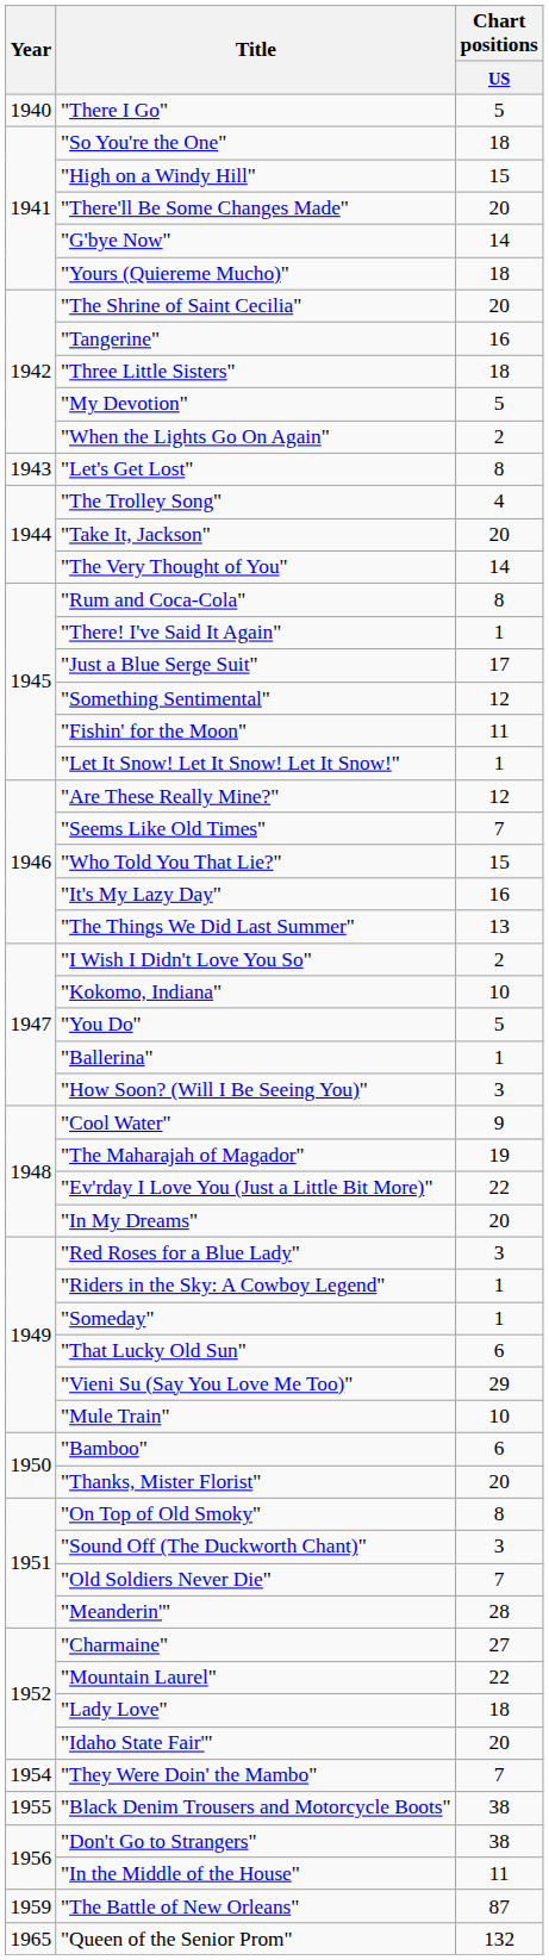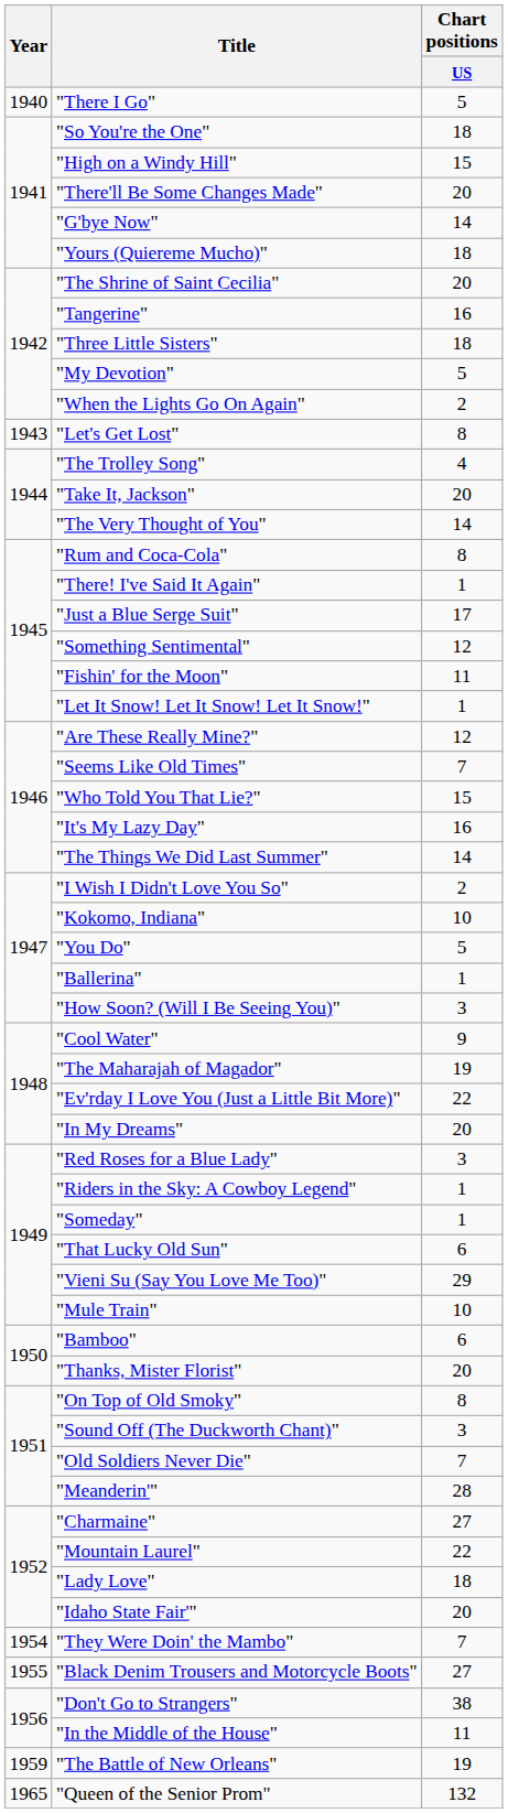 <table class="wikitable">
 <tr>
 <th rowspan="2">Year</th>
 <th rowspan="2">Title</th>
 <th>Chart positions</th>
 </tr>
 <tr>
 <th style="width:45px;"><small><a href='#'>US</a></small></th>
 </tr>
 <tr>
 <td>1940</td>
 <td>"<a href='#'>There I Go</a>"</td>
 <td style="text-align:center;">5</td>
 </tr>
 <tr>
 <td rowspan="5">1941</td>
 <td>"<a href='#'>So You're the One</a>"</td>
 <td style="text-align:center;">18</td>
 </tr>
 <tr>
 <td>"<a href='#'>High on a Windy Hill</a>"</td>
 <td style="text-align:center;">15</td>
 </tr>
 <tr>
 <td>"<a href='#'>There'll Be Some Changes Made</a>"</td>
 <td style="text-align:center;">20</td>
 </tr>
 <tr>
 <td>"<a href='#'>G'bye Now</a>"</td>
 <td style="text-align:center;">14</td>
 </tr>
 <tr>
 <td>"<a href='#'>Yours (Quiereme Mucho)</a>"</td>
 <td style="text-align:center;">18</td>
 </tr>
 <tr>
 <td rowspan="5">1942</td>
 <td>"<a href='#'>The Shrine of Saint Cecilia</a>"</td>
 <td style="text-align:center;">20</td>
 </tr>
 <tr>
 <td>"<a href='#'>Tangerine</a>"</td>
 <td style="text-align:center;">16</td>
 </tr>
 <tr>
 <td>"<a href='#'>Three Little Sisters</a>"</td>
 <td style="text-align:center;">18</td>
 </tr>
 <tr>
 <td>"<a href='#'>My Devotion</a>"</td>
 <td style="text-align:center;">5</td>
 </tr>
 <tr>
 <td>"<a href='#'>When the Lights Go On Again</a>"</td>
 <td style="text-align:center;">2</td>
 </tr>
 <tr>
 <td>1943</td>
 <td>"<a href='#'>Let's Get Lost</a>"</td>
 <td style="text-align:center;">8</td>
 </tr>
 <tr>
 <td rowspan="3">1944</td>
 <td>"<a href='#'>The Trolley Song</a>"</td>
 <td style="text-align:center;">4</td>
 </tr>
 <tr>
 <td>"<a href='#'>Take It, Jackson</a>"</td>
 <td style="text-align:center;">20</td>
 </tr>
 <tr>
 <td>"<a href='#'>The Very Thought of You</a>"</td>
 <td style="text-align:center;">14</td>
 </tr>
 <tr>
 <td rowspan="6">1945</td>
 <td>"<a href='#'>Rum and Coca-Cola</a>"</td>
 <td style="text-align:center;">8</td>
 </tr>
 <tr>
 <td>"<a href='#'>There! I've Said It Again</a>"</td>
 <td style="text-align:center;">1</td>
 </tr>
 <tr>
 <td>"<a href='#'>Just a Blue Serge Suit</a>"</td>
 <td style="text-align:center;">17</td>
 </tr>
 <tr>
 <td>"<a href='#'>Something Sentimental</a>"</td>
 <td style="text-align:center;">12</td>
 </tr>
 <tr>
 <td>"<a href='#'>Fishin' for the Moon</a>"</td>
 <td style="text-align:center;">11</td>
 </tr>
 <tr>
 <td>"<a href='#'>Let It Snow! Let It Snow! Let It Snow!</a>"</td>
 <td style="text-align:center;">1</td>
 </tr>
 <tr>
 <td rowspan="5">1946</td>
 <td>"<a href='#'>Are These Really Mine?</a>"</td>
 <td style="text-align:center;">12</td>
 </tr>
 <tr>
 <td>"<a href='#'>Seems Like Old Times</a>"</td>
 <td style="text-align:center;">7</td>
 </tr>
 <tr>
 <td>"<a href='#'>Who Told You That Lie?</a>"</td>
 <td style="text-align:center;">15</td>
 </tr>
 <tr>
 <td>"<a href='#'>It's My Lazy Day</a>"</td>
 <td style="text-align:center;">16</td>
 </tr>
 <tr>
 <td>"<a href='#'>The Things We Did Last Summer</a>"</td>
-<td style="text-align:center;">13</td>
+<td style="text-align:center;">14</td>
 </tr>
 <tr>
 <td rowspan="5">1947</td>
 <td>"<a href='#'>I Wish I Didn't Love You So</a>"</td>
 <td style="text-align:center;">2</td>
 </tr>
 <tr>
 <td>"<a href='#'>Kokomo, Indiana</a>"</td>
 <td style="text-align:center;">10</td>
 </tr>
 <tr>
 <td>"<a href='#'>You Do</a>"</td>
 <td style="text-align:center;">5</td>
 </tr>
 <tr>
 <td>"<a href='#'>Ballerina</a>"</td>
 <td style="text-align:center;">1</td>
 </tr>
 <tr>
 <td>"<a href='#'>How Soon? (Will I Be Seeing You)</a>"</td>
 <td style="text-align:center;">3</td>
 </tr>
 <tr>
 <td rowspan="4">1948</td>
 <td>"<a href='#'>Cool Water</a>"</td>
 <td style="text-align:center;">9</td>
 </tr>
 <tr>
 <td>"<a href='#'>The Maharajah of Magador</a>"</td>
 <td style="text-align:center;">19</td>
 </tr>
 <tr>
 <td>"<a href='#'>Ev'rday I Love You (Just a Little Bit More)</a>"</td>
 <td style="text-align:center;">22</td>
 </tr>
 <tr>
 <td>"<a href='#'>In My Dreams</a>"</td>
 <td style="text-align:center;">20</td>
 </tr>
 <tr>
 <td rowspan="6">1949</td>
 <td>"<a href='#'>Red Roses for a Blue Lady</a>"</td>
 <td style="text-align:center;">3</td>
 </tr>
 <tr>
 <td>"<a href='#'>Riders in the Sky: A Cowboy Legend</a>"</td>
 <td style="text-align:center;">1</td>
 </tr>
 <tr>
 <td>"<a href='#'>Someday</a>"</td>
 <td style="text-align:center;">1</td>
 </tr>
 <tr>
 <td>"<a href='#'>That Lucky Old Sun</a>"</td>
 <td style="text-align:center;">6</td>
 </tr>
 <tr>
 <td>"<a href='#'>Vieni Su (Say You Love Me Too)</a>"</td>
 <td style="text-align:center;">29</td>
 </tr>
 <tr>
 <td>"<a href='#'>Mule Train</a>"</td>
 <td style="text-align:center;">10</td>
 </tr>
 <tr>
 <td rowspan="2">1950</td>
 <td>"<a href='#'>Bamboo</a>"</td>
 <td style="text-align:center;">6</td>
 </tr>
 <tr>
 <td>"<a href='#'>Thanks, Mister Florist</a>"</td>
 <td style="text-align:center;">20</td>
 </tr>
 <tr>
 <td rowspan="4">1951</td>
 <td>"<a href='#'>On Top of Old Smoky</a>"</td>
 <td style="text-align:center;">8</td>
 </tr>
 <tr>
 <td>"<a href='#'>Sound Off (The Duckworth Chant)</a>"</td>
 <td style="text-align:center;">3</td>
 </tr>
 <tr>
 <td>"<a href='#'>Old Soldiers Never Die</a>"</td>
 <td style="text-align:center;">7</td>
 </tr>
 <tr>
 <td>"<a href='#'>Meanderin'</a>"</td>
 <td style="text-align:center;">28</td>
 </tr>
 <tr>
 <td rowspan="4">1952</td>
 <td>"<a href='#'>Charmaine</a>"</td>
 <td style="text-align:center;">27</td>
 </tr>
 <tr>
 <td>"<a href='#'>Mountain Laurel</a>"</td>
 <td style="text-align:center;">22</td>
 </tr>
 <tr>
 <td>"<a href='#'>Lady Love</a>"</td>
 <td style="text-align:center;">18</td>
 </tr>
 <tr>
 <td>"<a href='#'>Idaho State Fair'</a>"</td>
 <td style="text-align:center;">20</td>
 </tr>
 <tr>
 <td>1954</td>
 <td>"<a href='#'>They Were Doin' the Mambo</a>"</td>
 <td style="text-align:center;">7</td>
 </tr>
 <tr>
 <td>1955</td>
 <td>"<a href='#'>Black Denim Trousers and Motorcycle Boots</a>"</td>
-<td style="text-align:center;">38</td>
+<td style="text-align:center;">27</td>
 </tr>
 <tr>
 <td rowspan="2">1956</td>
 <td>"<a href='#'>Don't Go to Strangers</a>"</td>
 <td style="text-align:center;">38</td>
 </tr>
 <tr>
 <td>"<a href='#'>In the Middle of the House</a>"</td>
 <td style="text-align:center;">11</td>
 </tr>
 <tr>
 <td>1959</td>
 <td>"<a href='#'>The Battle of New Orleans</a>"</td>
-<td style="text-align:center;">87</td>
+<td style="text-align:center;">19</td>
 </tr>
 <tr>
 <td>1965</td>
 <td>"Queen of the Senior Prom"</td>
 <td style="text-align:center;">132</td>
 </tr>
 </table>
